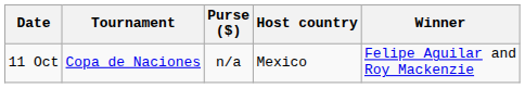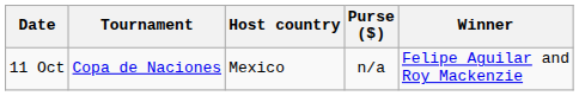 <table class="wikitable" style="font-size:95%">
 <tr>
 <th>Date</th>
 <th>Tournament</th>
+<th>Host country</th>
 <th>Purse<br>($)</th>
-<th>Host country</th>
 <th>Winner</th>
 </tr>
 <tr>
 <td>11 Oct</td>
 <td><a href='#'>Copa de Naciones</a></td>
+<td>Mexico</td>
 <td align=center>n/a</td>
-<td>Mexico</td>
 <td> <a href='#'>Felipe Aguilar</a> and<br> <a href='#'>Roy Mackenzie</a></td>
 </tr>
 </table>
